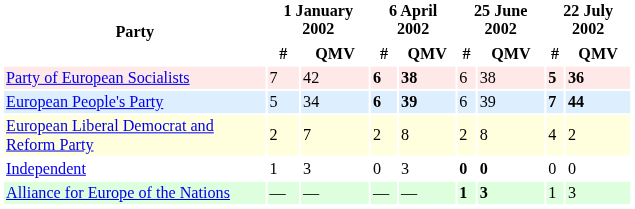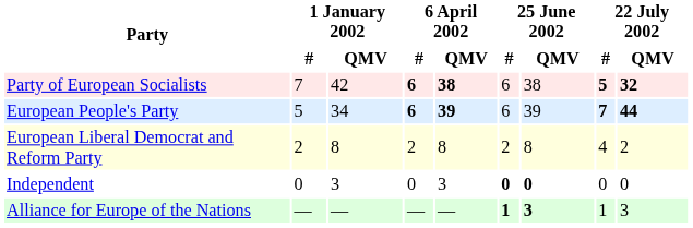 <table border=0 cellpadding=2 cellspacing=2>
 <tr ----bgcolor=lightgrey>
 <th rowspan=2>Party</th>
 <th colspan=2>1 January 2002</th>
 <th colspan=2>6 April 2002</th>
 <th colspan=2>25 June 2002</th>
 <th colspan=2>22 July 2002</th>
 </tr>
 <tr ----bgcolor=lightgrey>
 <th>#</th>
 <th>QMV</th>
 <th>#</th>
 <th>QMV</th>
 <th>#</th>
 <th>QMV</th>
 <th>#</th>
 <th>QMV</th>
 </tr>
 <tr ---- bgcolor=#FFE8E8>
 <td><a href='#'>Party of European Socialists</a></td>
 <td>7</td>
 <td>42</td>
 <td><strong>6</strong></td>
 <td><strong>38</strong></td>
 <td>6</td>
 <td>38</td>
 <td><strong>5</strong></td>
-<td><strong>36</strong></td>
+<td><strong>32</strong></td>
 </tr>
 <tr ---- bgcolor=#DDEEFF>
 <td><a href='#'>European People's Party</a></td>
 <td>5</td>
 <td>34</td>
 <td><strong>6</strong></td>
 <td><strong>39</strong></td>
 <td>6</td>
 <td>39</td>
 <td><strong>7</strong></td>
 <td><strong>44</strong></td>
 </tr>
 <tr ---- bgcolor=#FFFFDD>
 <td><a href='#'>European Liberal Democrat and Reform Party</a></td>
 <td>2</td>
-<td>7</td>
+<td>8</td>
 <td>2</td>
 <td>8</td>
 <td>2</td>
 <td>8</td>
 <td>4</td>
 <td>2</td>
 </tr>
 <tr ----bgcolor=lightgrey>
 <td><a href='#'>Independent</a></td>
-<td>1</td>
+<td>0</td>
 <td>3</td>
 <td>0</td>
 <td>3</td>
 <td><strong>0</strong></td>
 <td><strong>0</strong></td>
 <td>0</td>
 <td>0</td>
 </tr>
 <tr ---- bgcolor=#DDFFDD>
 <td><a href='#'>Alliance for Europe of the Nations</a></td>
 <td>—</td>
 <td>—</td>
 <td>—</td>
 <td>—</td>
 <td><strong>1</strong></td>
 <td><strong>3</strong></td>
 <td>1</td>
 <td>3</td>
 </tr>
 </table>
